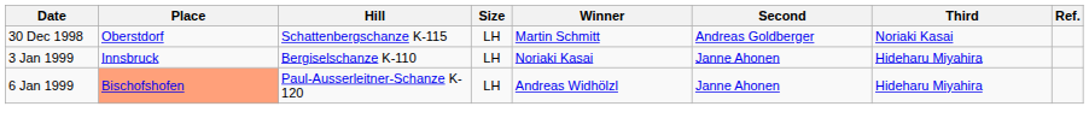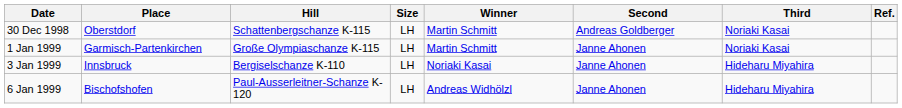 <table class="wikitable" style="font-size:95%;">
 <tr>
 <th width="100">Date</th>
 <th width="200">Place</th>
 <th width="215">Hill</th>
 <th width="40">Size</th>
 <th width="200">Winner</th>
 <th width="200">Second</th>
 <th width="200">Third</th>
 <th width="10">Ref.</th>
 </tr>
 <tr>
 <td>30 Dec 1998</td>
 <td> <a href='#'>Oberstdorf</a></td>
 <td><a href='#'>Schattenbergschanze</a> K-115</td>
 <td align=center>LH</td>
 <td> <a href='#'>Martin Schmitt</a></td>
 <td> <a href='#'>Andreas Goldberger</a></td>
 <td> <a href='#'>Noriaki Kasai</a></td>
 <td></td>
 </tr>
 <tr>
+<td>1 Jan 1999</td>
+<td> <a href='#'>Garmisch-Partenkirchen</a></td>
+<td><a href='#'>Große Olympiaschanze</a> K-115</td>
+<td align=center>LH</td>
+<td> <a href='#'>Martin Schmitt</a></td>
+<td> <a href='#'>Janne Ahonen</a></td>
+<td> <a href='#'>Noriaki Kasai</a></td>
+<td></td>
+</tr>
+<tr>
 <td>3 Jan 1999</td>
 <td> <a href='#'>Innsbruck</a></td>
 <td><a href='#'>Bergiselschanze</a> K-110</td>
 <td align=center>LH</td>
 <td> <a href='#'>Noriaki Kasai</a></td>
 <td> <a href='#'>Janne Ahonen</a></td>
 <td> <a href='#'>Hideharu Miyahira</a></td>
 <td></td>
 </tr>
 <tr>
 <td>6 Jan 1999</td>
-<td style="background: lightsalmon;"> <a href='#'>Bischofshofen</a></td>
+<td> <a href='#'>Bischofshofen</a></td>
 <td><a href='#'>Paul-Ausserleitner-Schanze</a> K-120</td>
 <td align=center>LH</td>
 <td> <a href='#'>Andreas Widhölzl</a></td>
 <td> <a href='#'>Janne Ahonen</a></td>
 <td> <a href='#'>Hideharu Miyahira</a></td>
 <td></td>
 </tr>
 </table>
